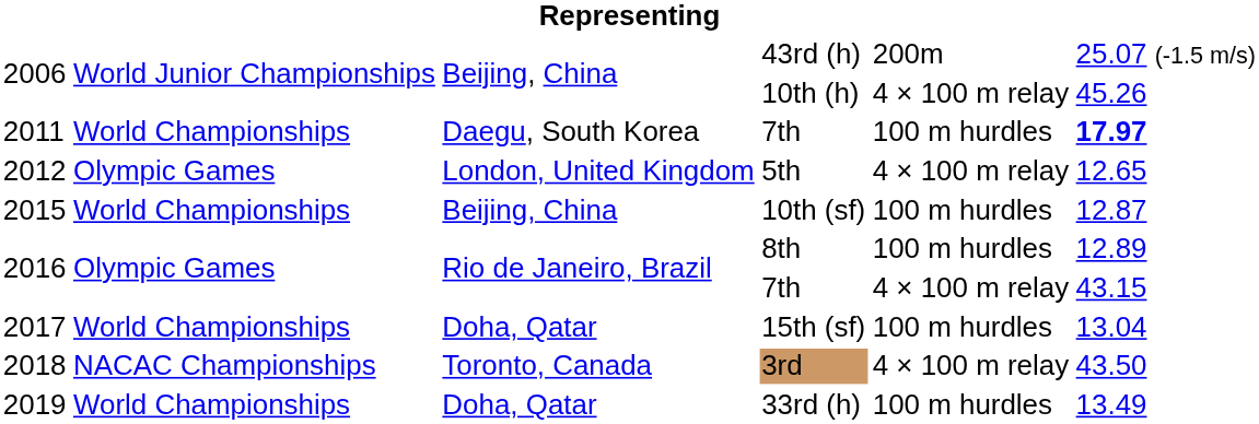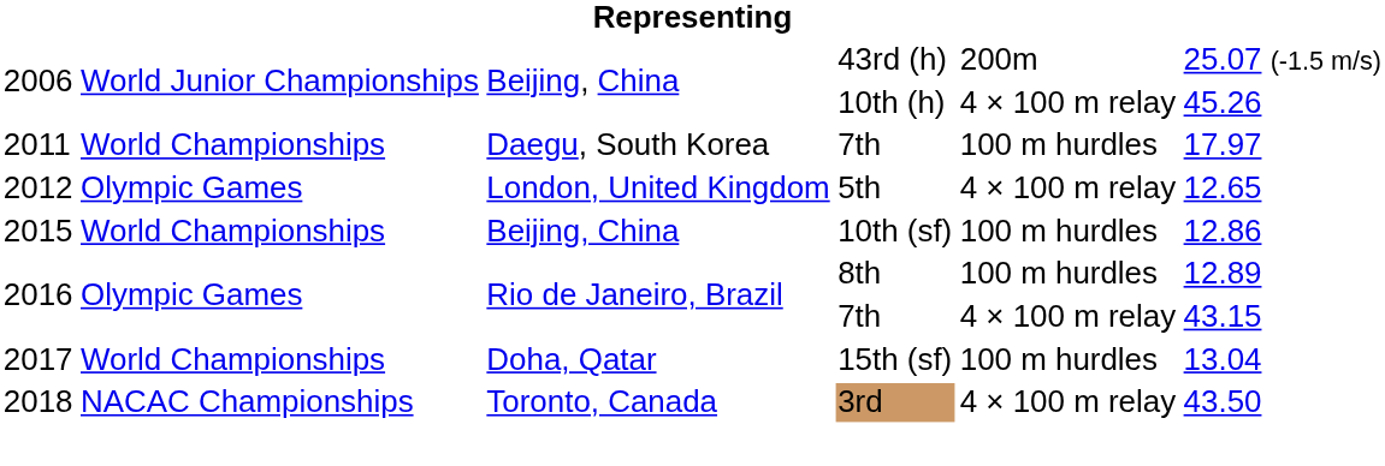 <table>
 <tr>
 <th colspan="6">Representing </th>
 </tr>
 <tr>
 <td rowspan=2>2006</td>
 <td rowspan=2><a href='#'>World Junior Championships</a></td>
 <td rowspan=2><a href='#'>Beijing</a>, <a href='#'>China</a></td>
 <td>43rd (h)</td>
 <td>200m</td>
 <td><a href='#'>25.07</a> <small>(-1.5 m/s)</small></td>
 </tr>
 <tr>
 <td>10th (h)</td>
 <td>4 × 100 m relay</td>
 <td><a href='#'>45.26</a></td>
 </tr>
 <tr>
 <td>2011</td>
 <td><a href='#'>World Championships</a></td>
 <td><a href='#'>Daegu</a>, South Korea</td>
 <td>7th</td>
 <td>100 m hurdles</td>
-<td><strong><a href='#'>17.97</a></strong></td>
+<td><a href='#'>17.97</a></td>
 </tr>
 <tr>
 <td>2012</td>
 <td><a href='#'>Olympic Games</a></td>
 <td><a href='#'>London, United Kingdom</a></td>
 <td>5th</td>
 <td>4 × 100 m relay</td>
 <td><a href='#'>12.65</a></td>
 </tr>
 <tr>
 <td>2015</td>
 <td><a href='#'>World Championships</a></td>
 <td><a href='#'>Beijing, China</a></td>
 <td>10th (sf)</td>
 <td>100 m hurdles</td>
-<td><a href='#'>12.87</a></td>
+<td><a href='#'>12.86</a></td>
 </tr>
 <tr>
 <td rowspan=2>2016</td>
 <td rowspan=2><a href='#'>Olympic Games</a></td>
 <td rowspan=2><a href='#'>Rio de Janeiro, Brazil</a></td>
 <td>8th</td>
 <td>100 m hurdles</td>
 <td><a href='#'>12.89</a></td>
 </tr>
 <tr>
 <td>7th</td>
 <td>4 × 100 m relay</td>
 <td><a href='#'>43.15</a></td>
 </tr>
 <tr>
 <td>2017</td>
 <td><a href='#'>World Championships</a></td>
 <td><a href='#'>Doha, Qatar</a></td>
 <td>15th (sf)</td>
 <td>100 m hurdles</td>
 <td><a href='#'>13.04</a></td>
 </tr>
 <tr>
 <td>2018</td>
 <td><a href='#'>NACAC Championships</a></td>
 <td><a href='#'>Toronto, Canada</a></td>
 <td bgcolor=cc9966>3rd</td>
 <td>4 × 100 m relay</td>
 <td><a href='#'>43.50</a></td>
 </tr>
-<tr>
-<td>2019</td>
-<td><a href='#'>World Championships</a></td>
-<td><a href='#'>Doha, Qatar</a></td>
-<td>33rd (h)</td>
-<td>100 m hurdles</td>
-<td><a href='#'>13.49</a></td>
-</tr>
 </table>
